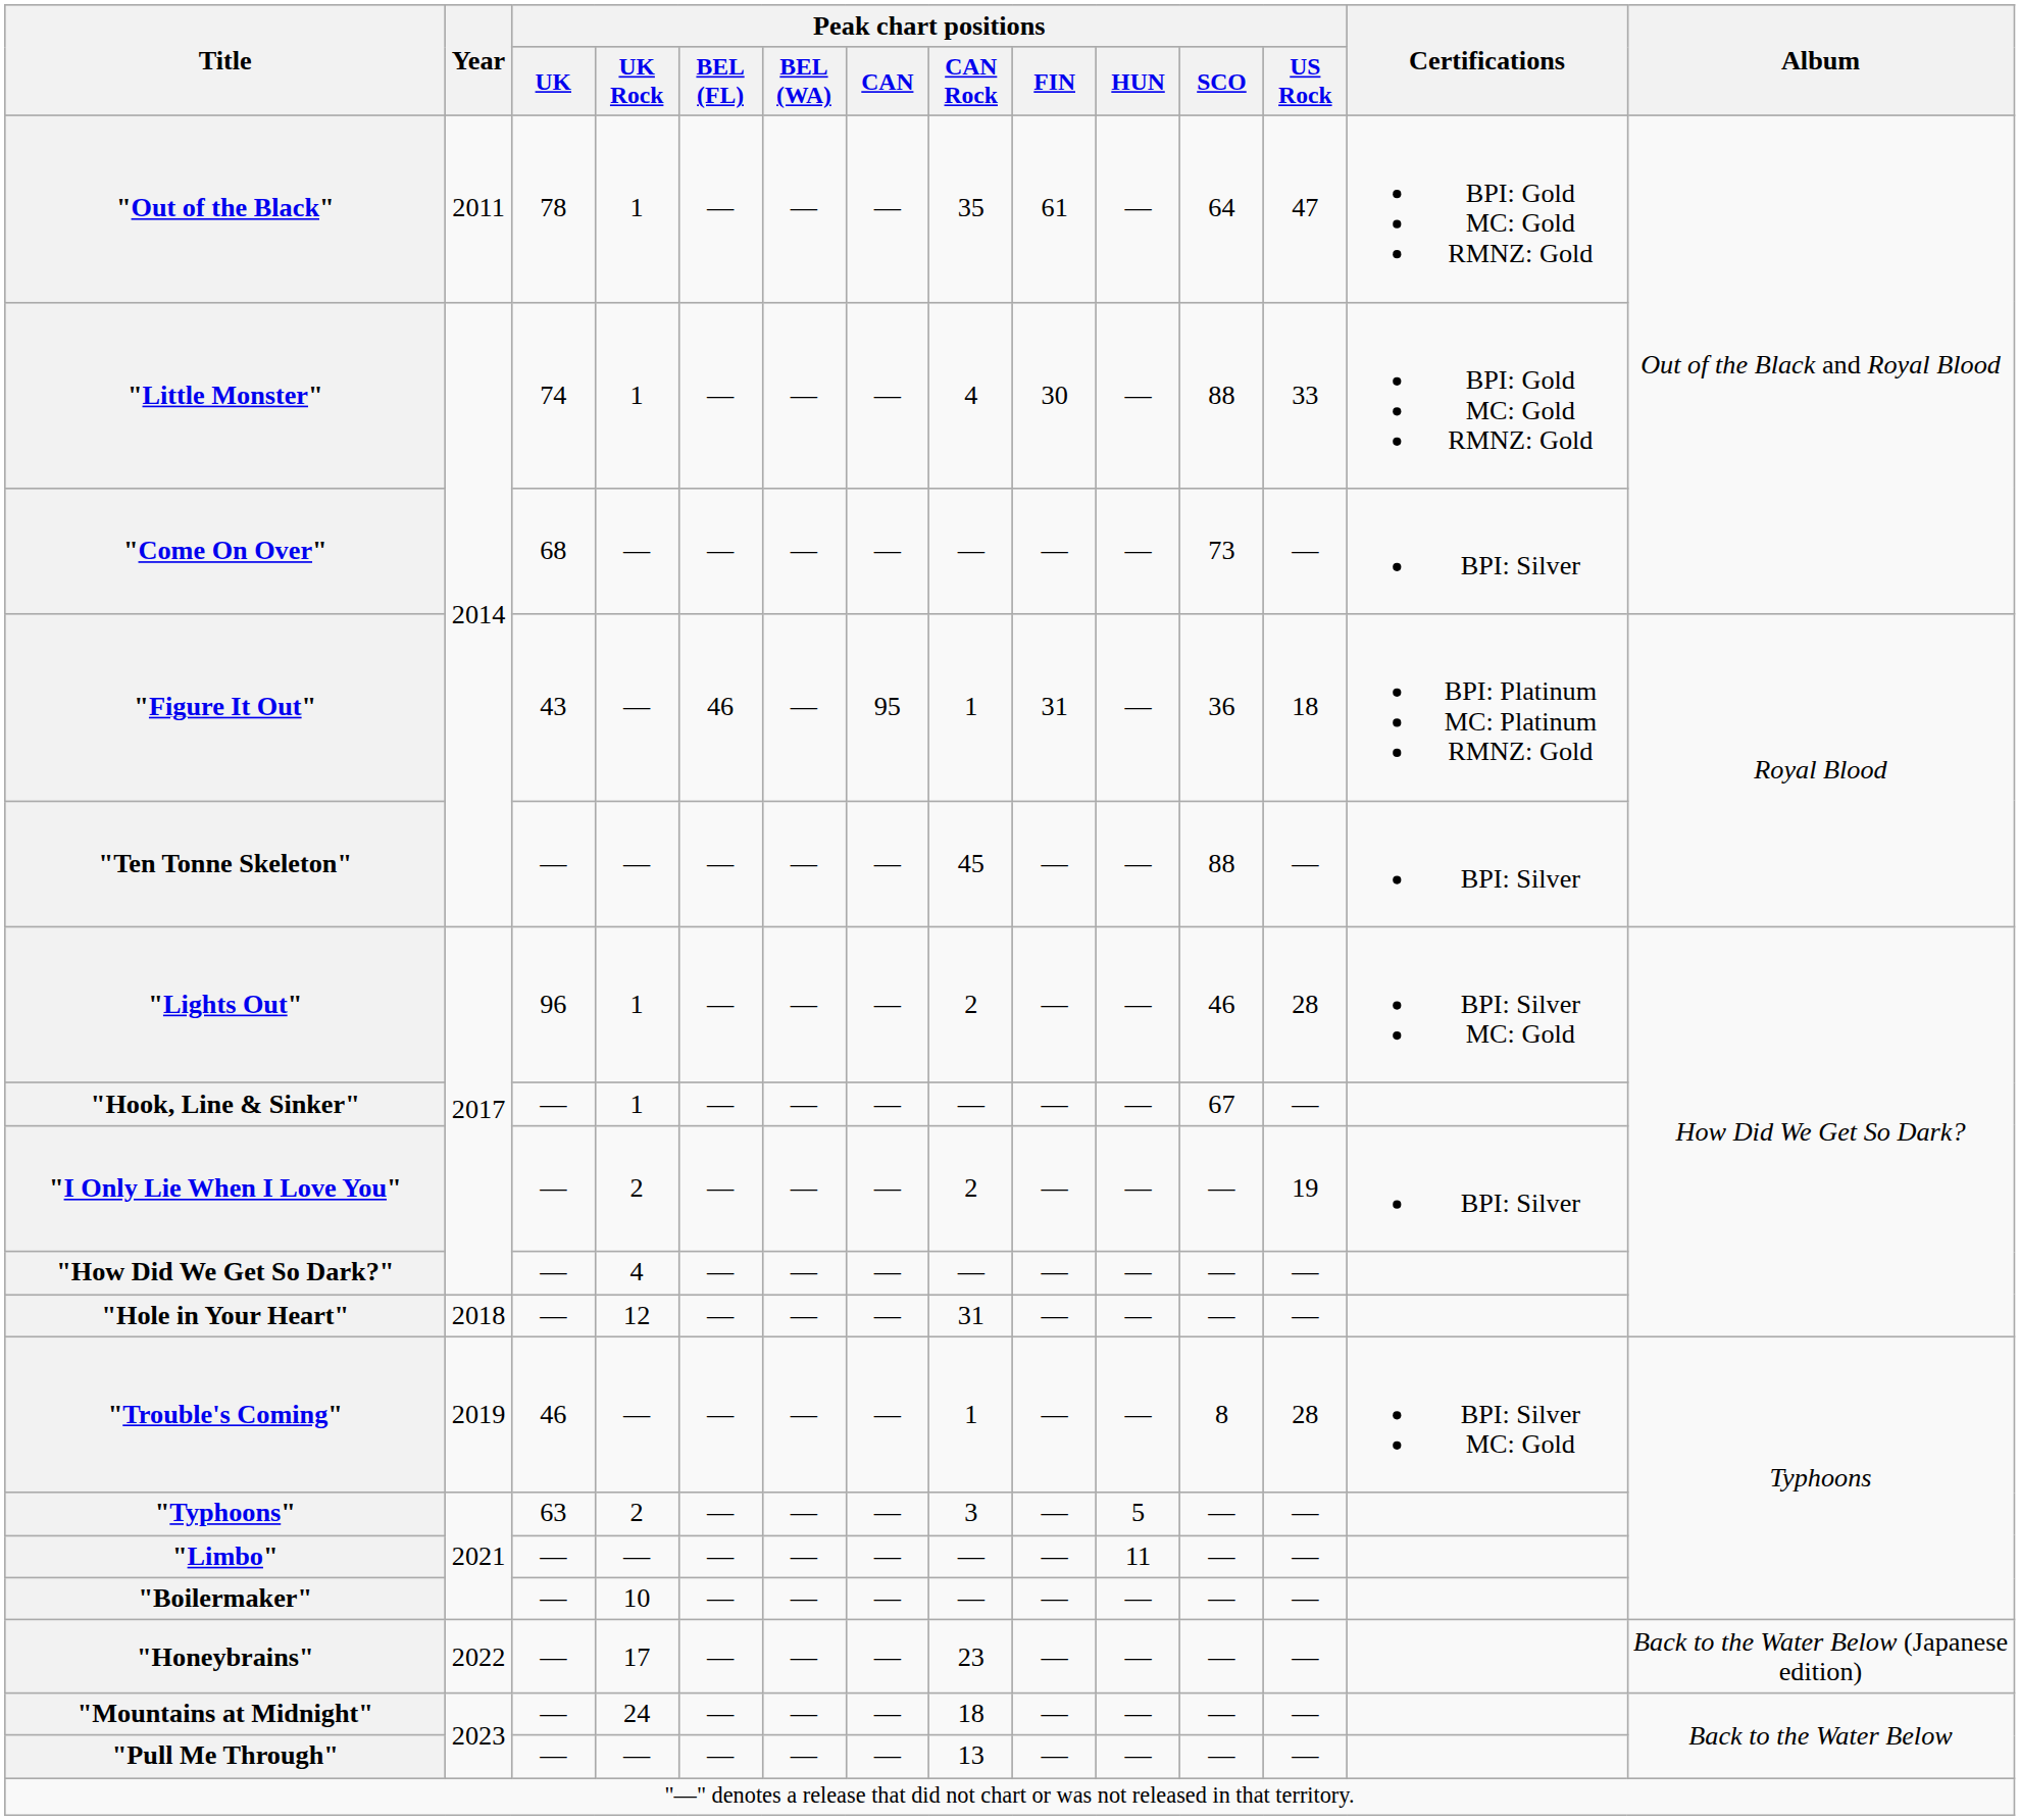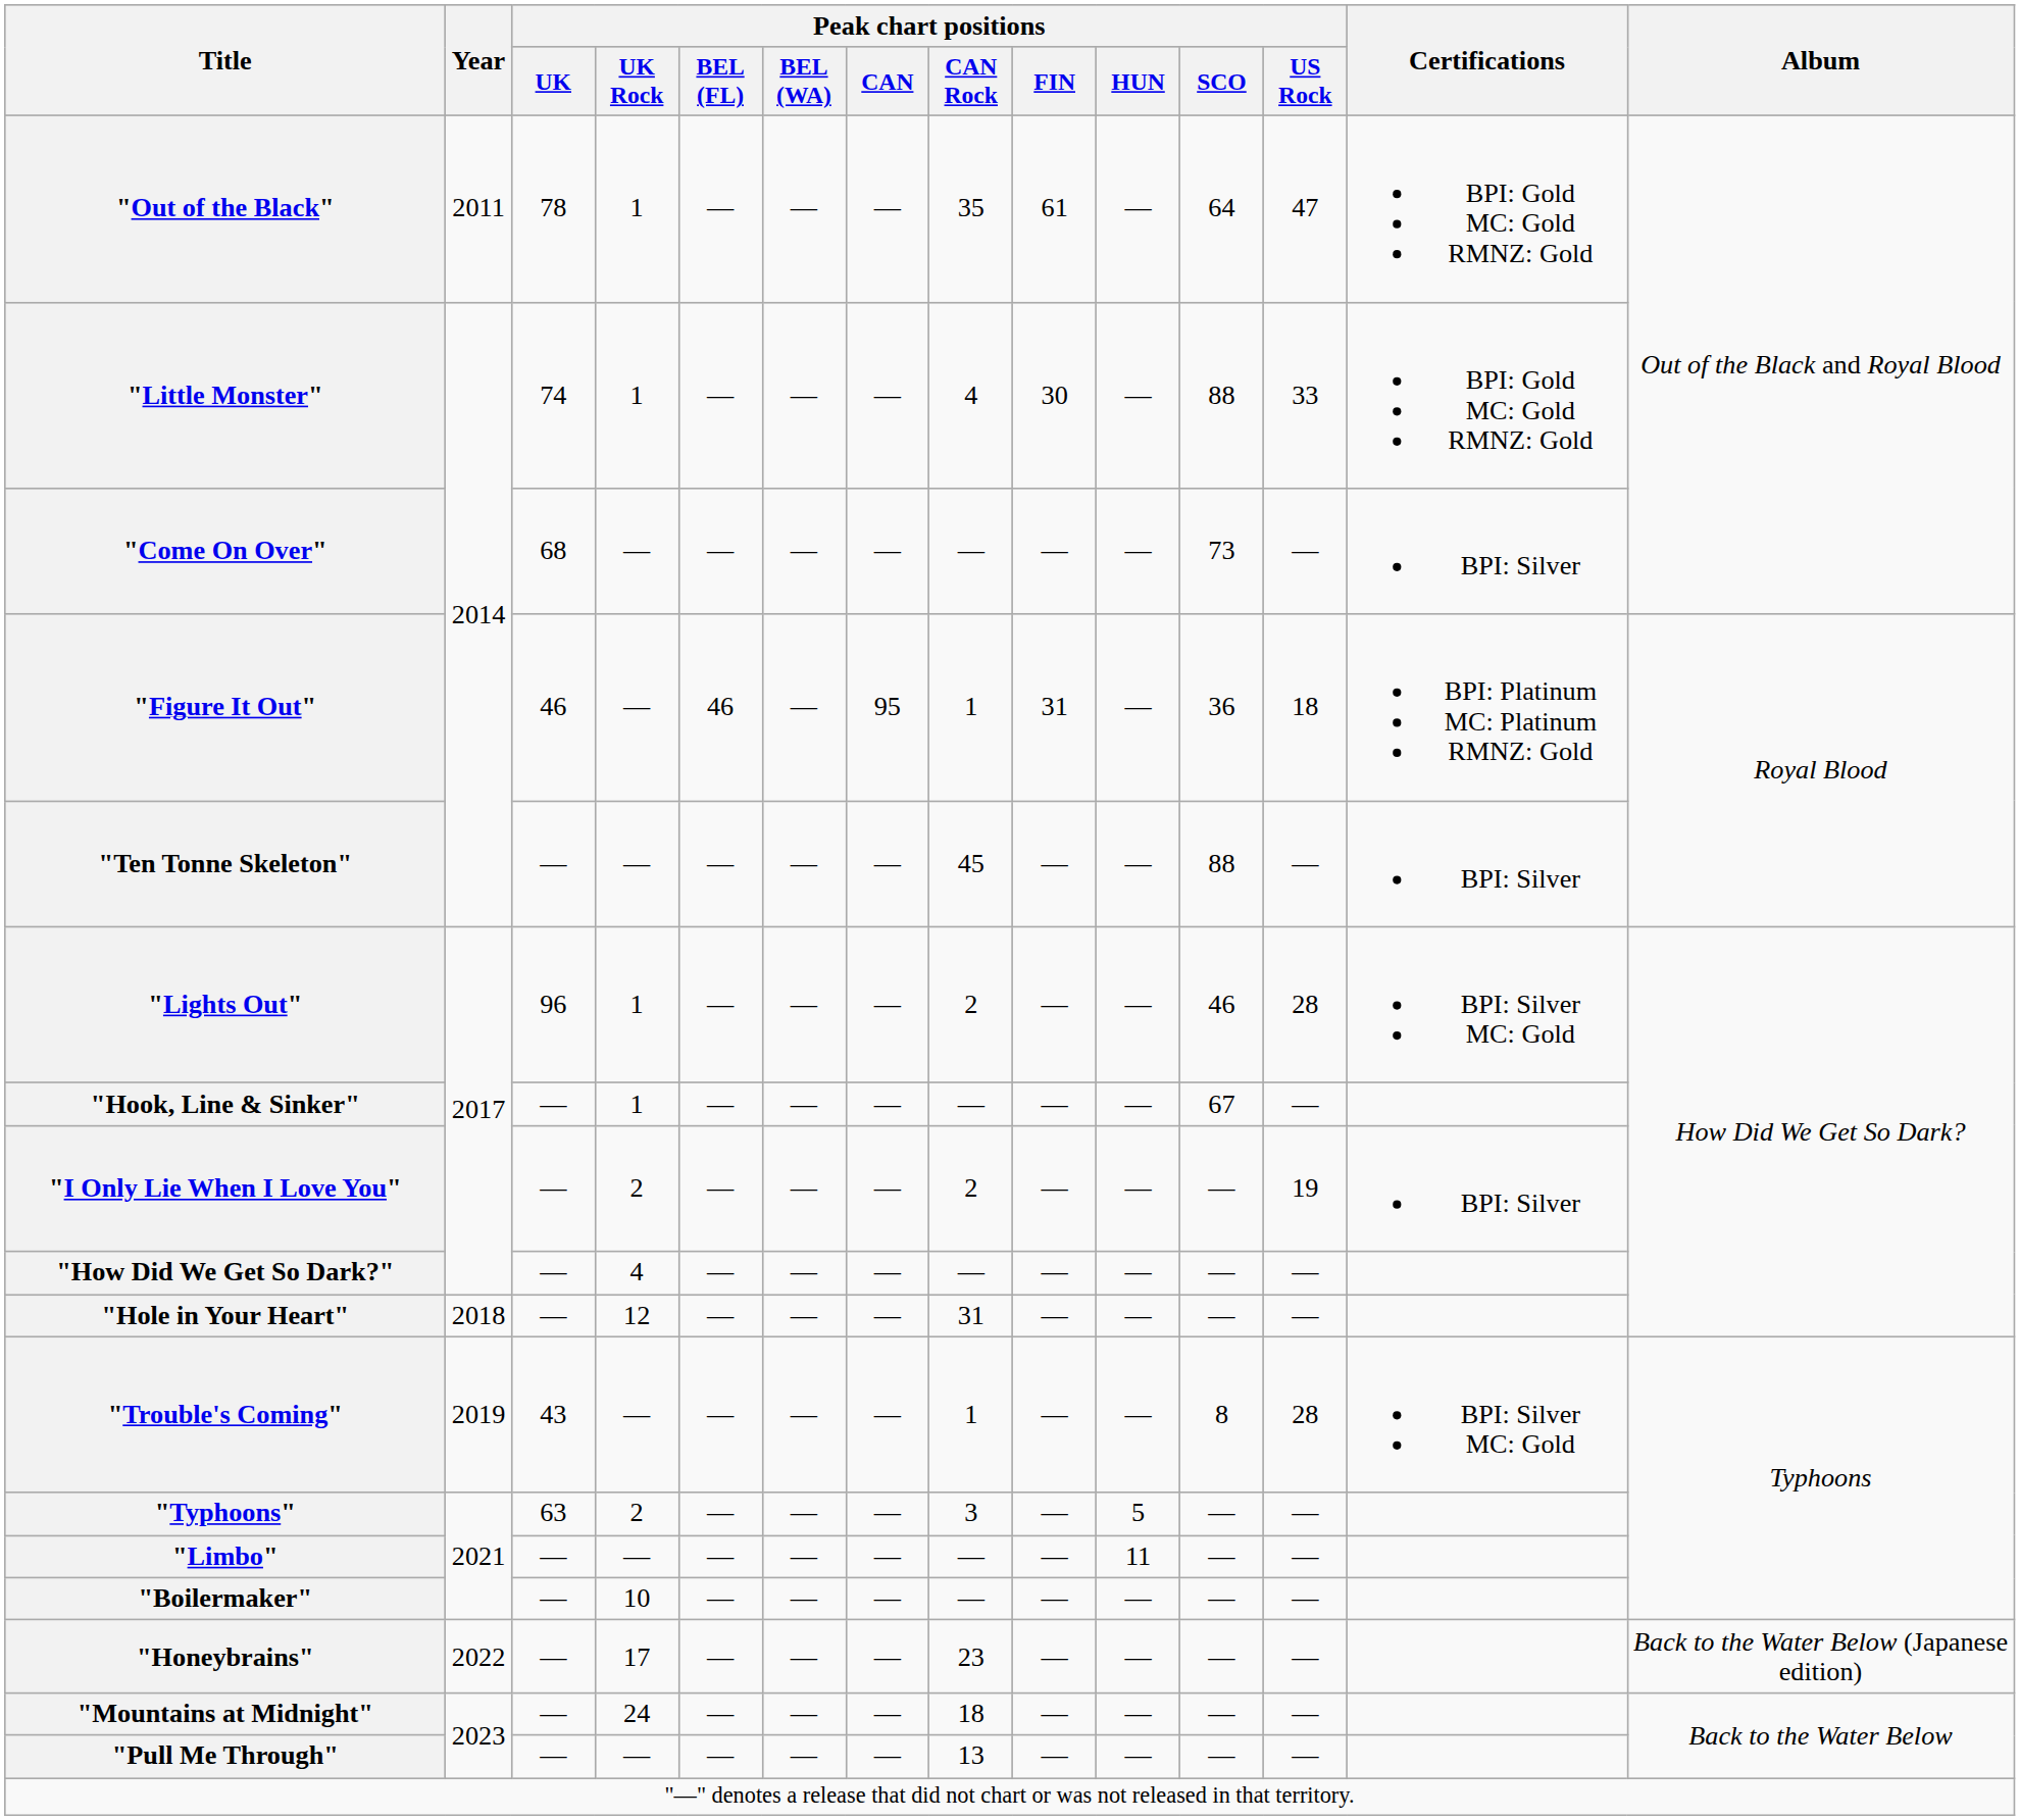 <table class="wikitable plainrowheaders" style="text-align:center;">
 <tr>
 <th scope="col" rowspan="2" style="width:16em;">Title</th>
 <th scope="col" rowspan="2">Year</th>
 <th scope="col" colspan="10">Peak chart positions</th>
 <th scope="col" rowspan="2" style="width:10em;">Certifications</th>
 <th scope="col" rowspan="2" style="width:14em;">Album</th>
 </tr>
 <tr>
 <th scope="col" style="width:3em;font-size:90%;"><a href='#'>UK</a><br></th>
 <th scope="col" style="width:3em;font-size:90%;"><a href='#'>UK<br>Rock</a><br></th>
 <th scope="col" style="width:3em;font-size:90%;"><a href='#'>BEL<br>(FL)</a><br></th>
 <th scope="col" style="width:3em;font-size:90%;"><a href='#'>BEL<br>(WA)</a><br></th>
 <th scope="col" style="width:3em;font-size:90%;"><a href='#'>CAN</a><br></th>
 <th scope="col" style="width:3em;font-size:90%;"><a href='#'>CAN<br>Rock</a><br></th>
 <th scope="col" style="width:3em;font-size:90%;"><a href='#'>FIN</a><br></th>
 <th scope="col" style="width:3em;font-size:90%;"><a href='#'>HUN</a><br></th>
 <th scope="col" style="width:3em;font-size:90%;"><a href='#'>SCO</a><br></th>
 <th scope="col" style="width:3em;font-size:90%;"><a href='#'>US<br>Rock</a><br></th>
 </tr>
 <tr>
 <th scope="row">"<a href='#'>Out of the Black</a>"</th>
 <td>2011</td>
 <td>78</td>
 <td>1</td>
 <td>—</td>
 <td>—</td>
 <td>—</td>
 <td>35</td>
 <td>61</td>
 <td>—</td>
 <td>64</td>
 <td>47</td>
 <td><br><ul><li>BPI: Gold</li><li>MC: Gold</li><li>RMNZ: Gold</li></ul></td>
 <td rowspan="3"><em>Out of the Black</em> and <em>Royal Blood</em></td>
 </tr>
 <tr>
 <th scope="row">"<a href='#'>Little Monster</a>"</th>
 <td rowspan="4">2014</td>
 <td>74</td>
 <td>1</td>
 <td>—</td>
 <td>—</td>
 <td>—</td>
 <td>4</td>
 <td>30</td>
 <td>—</td>
 <td>88</td>
 <td>33</td>
 <td><br><ul><li>BPI: Gold</li><li>MC: Gold</li><li>RMNZ: Gold</li></ul></td>
 </tr>
 <tr>
 <th scope="row">"<a href='#'>Come On Over</a>"</th>
 <td>68</td>
 <td>—</td>
 <td>—</td>
 <td>—</td>
 <td>—</td>
 <td>—</td>
 <td>—</td>
 <td>—</td>
 <td>73</td>
 <td>—</td>
 <td><br><ul><li>BPI: Silver</li></ul></td>
 </tr>
 <tr>
 <th scope="row">"<a href='#'>Figure It Out</a>"</th>
-<td>43</td>
+<td>46</td>
 <td>—</td>
 <td>46</td>
 <td>—</td>
 <td>95</td>
 <td>1</td>
 <td>31</td>
 <td>—</td>
 <td>36</td>
 <td>18</td>
 <td><br><ul><li>BPI: Platinum</li><li>MC: Platinum</li><li>RMNZ: Gold</li></ul></td>
 <td rowspan="2"><em>Royal Blood</em></td>
 </tr>
 <tr>
 <th scope="row">"Ten Tonne Skeleton"</th>
 <td>—</td>
 <td>—</td>
 <td>—</td>
 <td>—</td>
 <td>—</td>
 <td>45</td>
 <td>—</td>
 <td>—</td>
 <td>88</td>
 <td>—</td>
 <td><br><ul><li>BPI: Silver</li></ul></td>
 </tr>
 <tr>
 <th scope="row">"<a href='#'>Lights Out</a>"</th>
 <td rowspan="4">2017</td>
 <td>96</td>
 <td>1</td>
 <td>—</td>
 <td>—</td>
 <td>—</td>
 <td>2</td>
 <td>—</td>
 <td>—</td>
 <td>46</td>
 <td>28</td>
 <td><br><ul><li>BPI: Silver</li><li>MC: Gold</li></ul></td>
 <td rowspan="5"><em>How Did We Get So Dark?</em></td>
 </tr>
 <tr>
 <th scope="row">"Hook, Line & Sinker"</th>
 <td>—</td>
 <td>1</td>
 <td>—</td>
 <td>—</td>
 <td>—</td>
 <td>—</td>
 <td>—</td>
 <td>—</td>
 <td>67</td>
 <td>—</td>
 <td></td>
 </tr>
 <tr>
 <th scope="row">"<a href='#'>I Only Lie When I Love You</a>"</th>
 <td>—</td>
 <td>2</td>
 <td>—</td>
 <td>—</td>
 <td>—</td>
 <td>2</td>
 <td>—</td>
 <td>—</td>
 <td>—</td>
 <td>19</td>
 <td><br><ul><li>BPI: Silver</li></ul></td>
 </tr>
 <tr>
 <th scope="row">"How Did We Get So Dark?"</th>
 <td>—</td>
 <td>4</td>
 <td>—</td>
 <td>—</td>
 <td>—</td>
 <td>—</td>
 <td>—</td>
 <td>—</td>
 <td>—</td>
 <td>—</td>
 <td></td>
 </tr>
 <tr>
 <th scope="row">"Hole in Your Heart"</th>
 <td>2018</td>
 <td>—</td>
 <td>12</td>
 <td>—</td>
 <td>—</td>
 <td>—</td>
 <td>31</td>
 <td>—</td>
 <td>—</td>
 <td>—</td>
 <td>—</td>
 <td></td>
 </tr>
 <tr>
 <th scope="row">"<a href='#'>Trouble's Coming</a>"</th>
 <td>2019</td>
-<td>46</td>
+<td>43</td>
 <td>—</td>
 <td>—</td>
 <td>—</td>
 <td>—</td>
 <td>1</td>
 <td>—</td>
 <td>—</td>
 <td>8</td>
 <td>28</td>
 <td><br><ul><li>BPI: Silver</li><li>MC: Gold</li></ul></td>
 <td rowspan="4"><em>Typhoons</em></td>
 </tr>
 <tr>
 <th scope="row">"<a href='#'>Typhoons</a>"</th>
 <td rowspan="3">2021</td>
 <td>63</td>
 <td>2</td>
 <td>—</td>
 <td>—</td>
 <td>—</td>
 <td>3</td>
 <td>—</td>
 <td>5</td>
 <td>—</td>
 <td>—</td>
 <td></td>
 </tr>
 <tr>
 <th scope="row">"<a href='#'>Limbo</a>"</th>
 <td>—</td>
 <td>—</td>
 <td>—</td>
 <td>—</td>
 <td>—</td>
 <td>—</td>
 <td>—</td>
 <td>11</td>
 <td>—</td>
 <td>—</td>
 <td></td>
 </tr>
 <tr>
 <th scope="row">"Boilermaker"</th>
 <td>—</td>
 <td>10</td>
 <td>—</td>
 <td>—</td>
 <td>—</td>
 <td>—</td>
 <td>—</td>
 <td>—</td>
 <td>—</td>
 <td>—</td>
 <td></td>
 </tr>
 <tr>
 <th scope="row">"Honeybrains"</th>
 <td>2022</td>
 <td>—</td>
 <td>17</td>
 <td>—</td>
 <td>—</td>
 <td>—</td>
 <td>23</td>
 <td>—</td>
 <td>—</td>
 <td>—</td>
 <td>—</td>
 <td></td>
 <td><em>Back to the Water Below</em> (Japanese edition)</td>
 </tr>
 <tr>
 <th scope="row">"Mountains at Midnight"</th>
 <td rowspan="2">2023</td>
 <td>—</td>
 <td>24</td>
 <td>—</td>
 <td>—</td>
 <td>—</td>
 <td>18</td>
 <td>—</td>
 <td>—</td>
 <td>—</td>
 <td>—</td>
 <td></td>
 <td rowspan="2"><em>Back to the Water Below</em></td>
 </tr>
 <tr>
 <th scope="row">"Pull Me Through"</th>
 <td>—</td>
 <td>—</td>
 <td>—</td>
 <td>—</td>
 <td>—</td>
 <td>13</td>
 <td>—</td>
 <td>—</td>
 <td>—</td>
 <td>—</td>
 <td></td>
 </tr>
 <tr>
 <td align="center" colspan="14" style="font-size: 85%">"—" denotes a release that did not chart or was not released in that territory.</td>
 </tr>
 </table>
